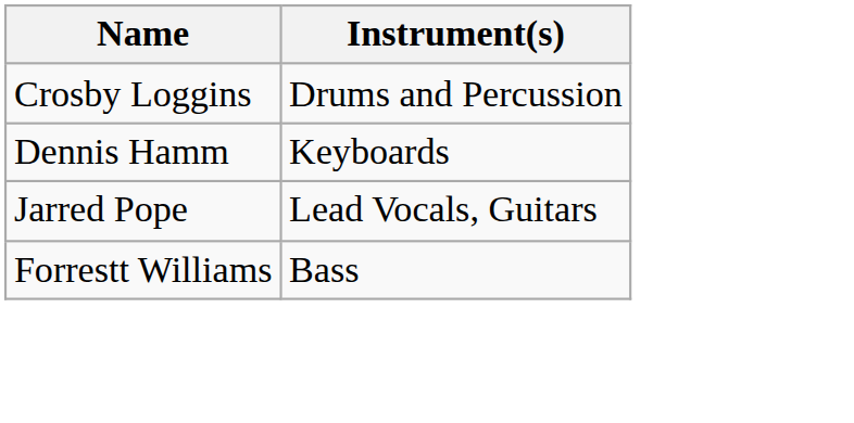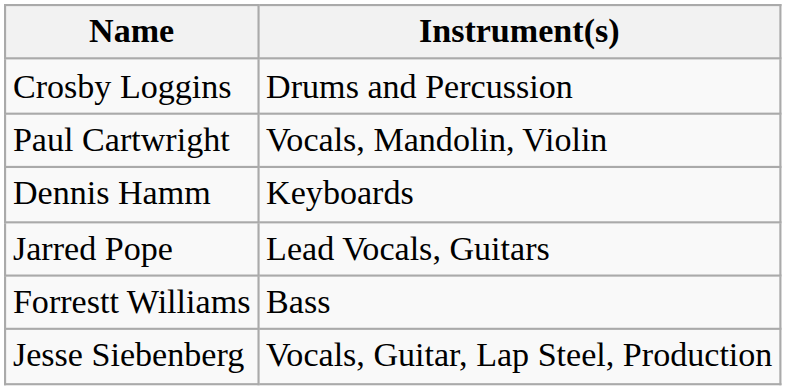 <table class="wikitable">
 <tr>
 <th>Name</th>
 <th>Instrument(s)</th>
 </tr>
 <tr>
 <td>Crosby Loggins</td>
 <td>Drums and Percussion</td>
+</tr>
+<tr>
+<td>Paul Cartwright</td>
+<td>Vocals, Mandolin, Violin</td>
 </tr>
 <tr>
 <td>Dennis Hamm</td>
 <td>Keyboards</td>
 </tr>
 <tr>
 <td>Jarred Pope</td>
 <td>Lead Vocals, Guitars</td>
 </tr>
 <tr>
 <td>Forrestt Williams</td>
 <td>Bass</td>
 </tr>
+<tr>
+<td>Jesse Siebenberg</td>
+<td>Vocals, Guitar, Lap Steel, Production</td>
+</tr>
 </table>
